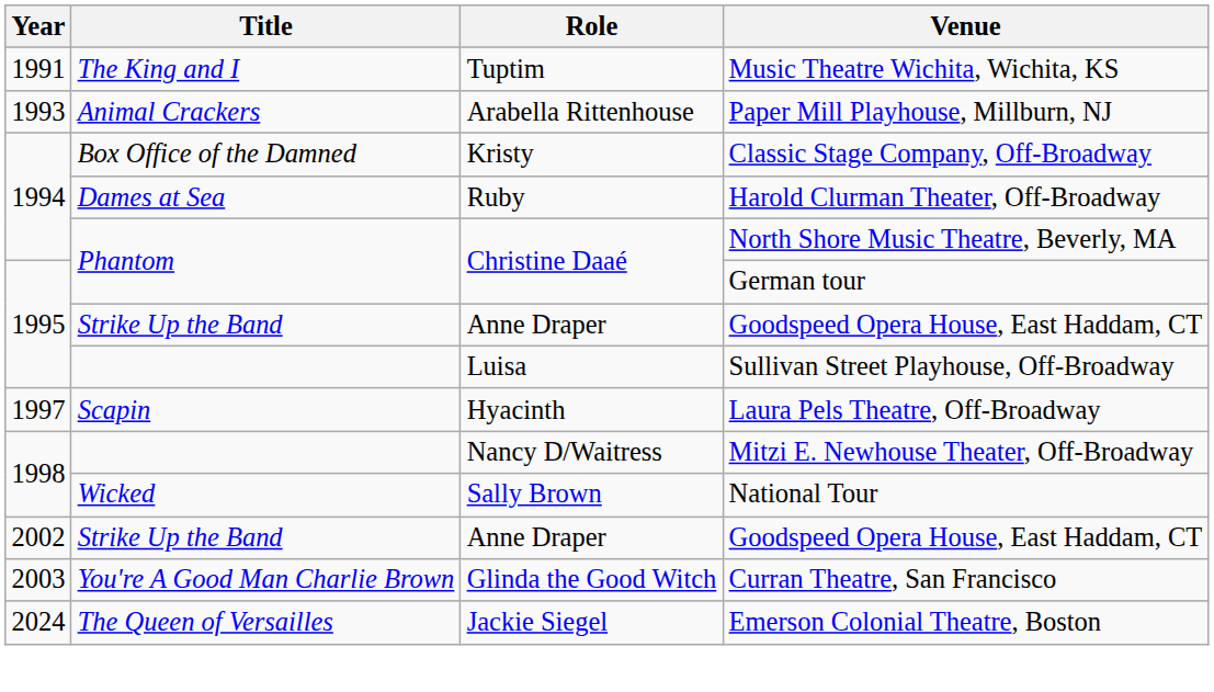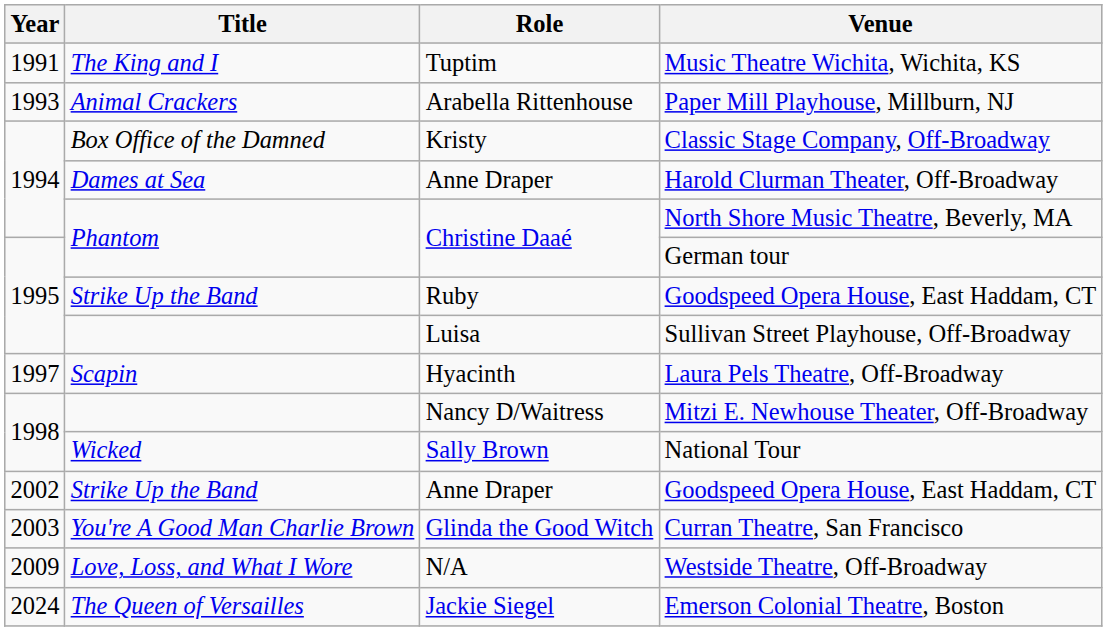 <table class="wikitable sortable">
 <tr>
 <th>Year</th>
 <th>Title</th>
 <th>Role</th>
 <th>Venue</th>
 </tr>
 <tr>
 <td>1991</td>
 <td><em><a href='#'>The King and I</a></em></td>
 <td>Tuptim</td>
 <td><a href='#'>Music Theatre Wichita</a>, Wichita, KS</td>
 </tr>
 <tr>
 <td>1993</td>
 <td><em><a href='#'>Animal Crackers</a></em></td>
 <td>Arabella Rittenhouse</td>
 <td><a href='#'>Paper Mill Playhouse</a>, Millburn, NJ</td>
 </tr>
 <tr>
 <td rowspan="3">1994</td>
 <td><em>Box Office of the Damned</em></td>
 <td>Kristy</td>
 <td><a href='#'>Classic Stage Company</a>, <a href='#'>Off-Broadway</a></td>
 </tr>
 <tr>
 <td><em><a href='#'>Dames at Sea</a></em></td>
-<td>Ruby</td>
+<td>Anne Draper</td>
 <td><a href='#'>Harold Clurman Theater</a>, Off-Broadway</td>
 </tr>
 <tr>
 <td rowspan="2"><em><a href='#'>Phantom</a></em></td>
 <td rowspan="2"><a href='#'>Christine Daaé</a></td>
 <td><a href='#'>North Shore Music Theatre</a>, Beverly, MA</td>
 </tr>
 <tr>
 <td rowspan="3">1995</td>
 <td>German tour</td>
 </tr>
 <tr>
 <td><em><a href='#'>Strike Up the Band</a></em></td>
-<td>Anne Draper</td>
+<td>Ruby</td>
 <td><a href='#'>Goodspeed Opera House</a>, East Haddam, CT</td>
 </tr>
 <tr>
 <td><em></em></td>
 <td>Luisa</td>
 <td>Sullivan Street Playhouse, Off-Broadway</td>
 </tr>
 <tr>
 <td>1997</td>
 <td><em><a href='#'>Scapin</a></em></td>
 <td>Hyacinth</td>
 <td><a href='#'>Laura Pels Theatre</a>, Off-Broadway</td>
 </tr>
 <tr>
 <td rowspan="2">1998</td>
 <td><em></em></td>
 <td>Nancy D/Waitress</td>
 <td><a href='#'>Mitzi E. Newhouse Theater</a>, Off-Broadway</td>
 </tr>
 <tr>
 <td><em><a href='#'>Wicked</a></em></td>
 <td><a href='#'>Sally Brown</a></td>
 <td>National Tour</td>
 </tr>
 <tr>
 <td>2002</td>
 <td><em><a href='#'>Strike Up the Band</a></em></td>
 <td>Anne Draper</td>
 <td><a href='#'>Goodspeed Opera House</a>, East Haddam, CT</td>
 </tr>
 <tr>
 <td>2003</td>
 <td><em><a href='#'>You're A Good Man Charlie Brown</a></em></td>
 <td><a href='#'>Glinda the Good Witch</a></td>
 <td><a href='#'>Curran Theatre</a>, San Francisco</td>
 </tr>
 <tr>
+<td>2009</td>
+<td><em><a href='#'>Love, Loss, and What I Wore</a></em></td>
+<td>N/A</td>
+<td><a href='#'>Westside Theatre</a>, Off-Broadway</td>
+</tr>
+<tr>
 <td>2024</td>
 <td><em><a href='#'>The Queen of Versailles</a></em></td>
 <td><a href='#'>Jackie Siegel</a></td>
 <td><a href='#'>Emerson Colonial Theatre</a>, Boston</td>
 </tr>
 </table>
